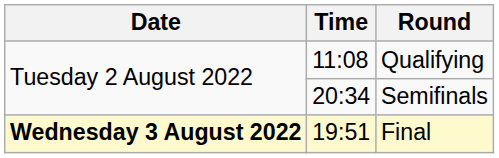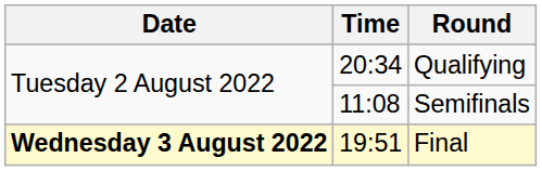 <table class="wikitable">
 <tr>
 <th>Date</th>
 <th>Time</th>
 <th>Round</th>
 </tr>
 <tr>
 <td rowspan=2>Tuesday 2 August 2022</td>
-<td>11:08</td>
+<td>20:34</td>
 <td>Qualifying</td>
 </tr>
 <tr>
-<td>20:34</td>
+<td>11:08</td>
 <td>Semifinals</td>
 </tr>
 <tr>
 <td style=background:lemonchiffon><strong>Wednesday 3 August 2022</strong></td>
 <td style=background:lemonchiffon>19:51</td>
 <td style=background:lemonchiffon>Final</td>
 </tr>
 </table>
